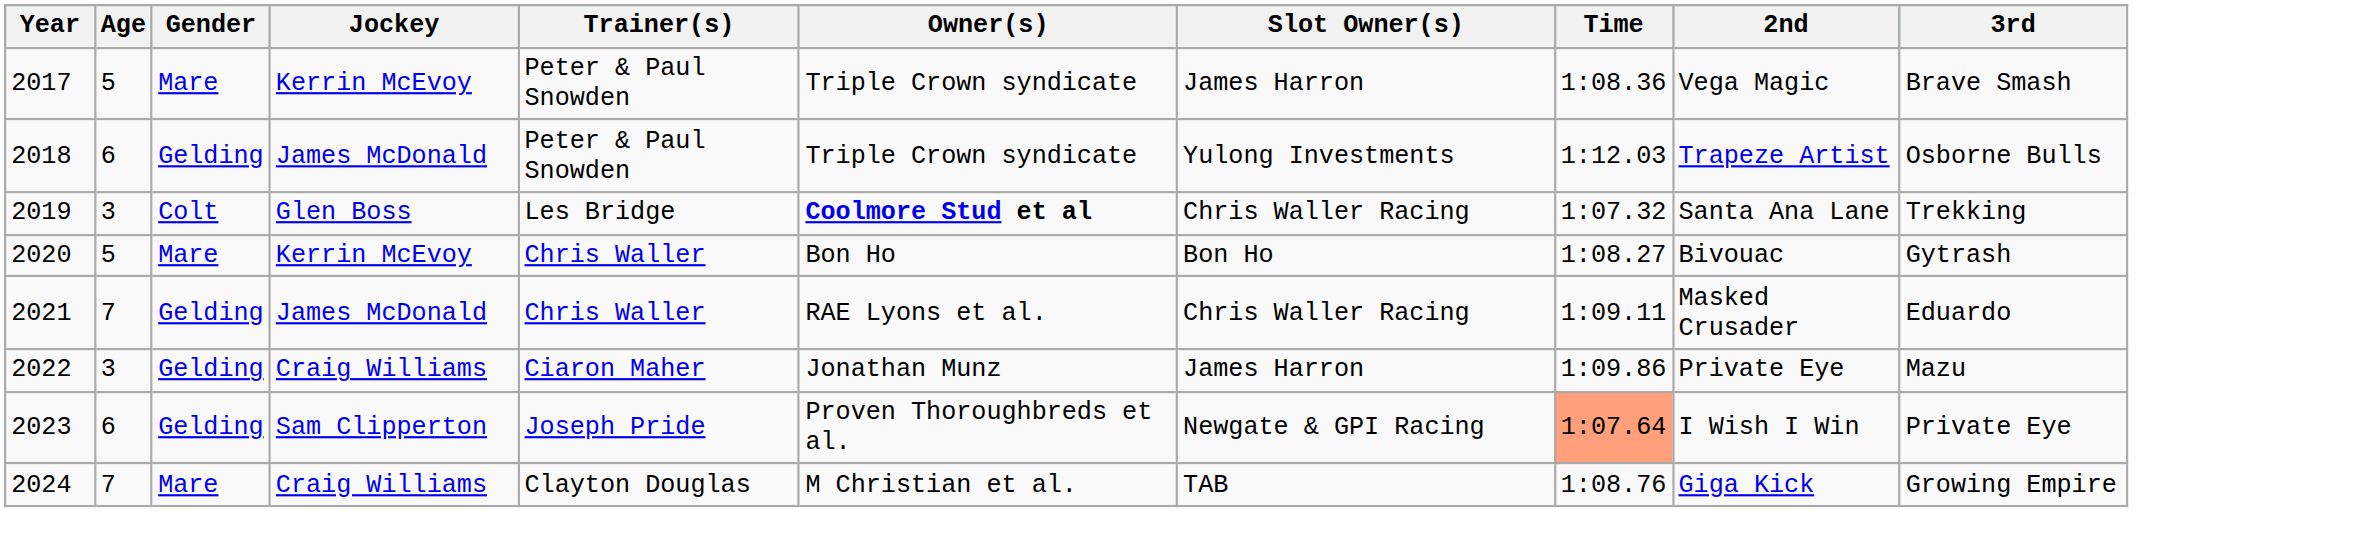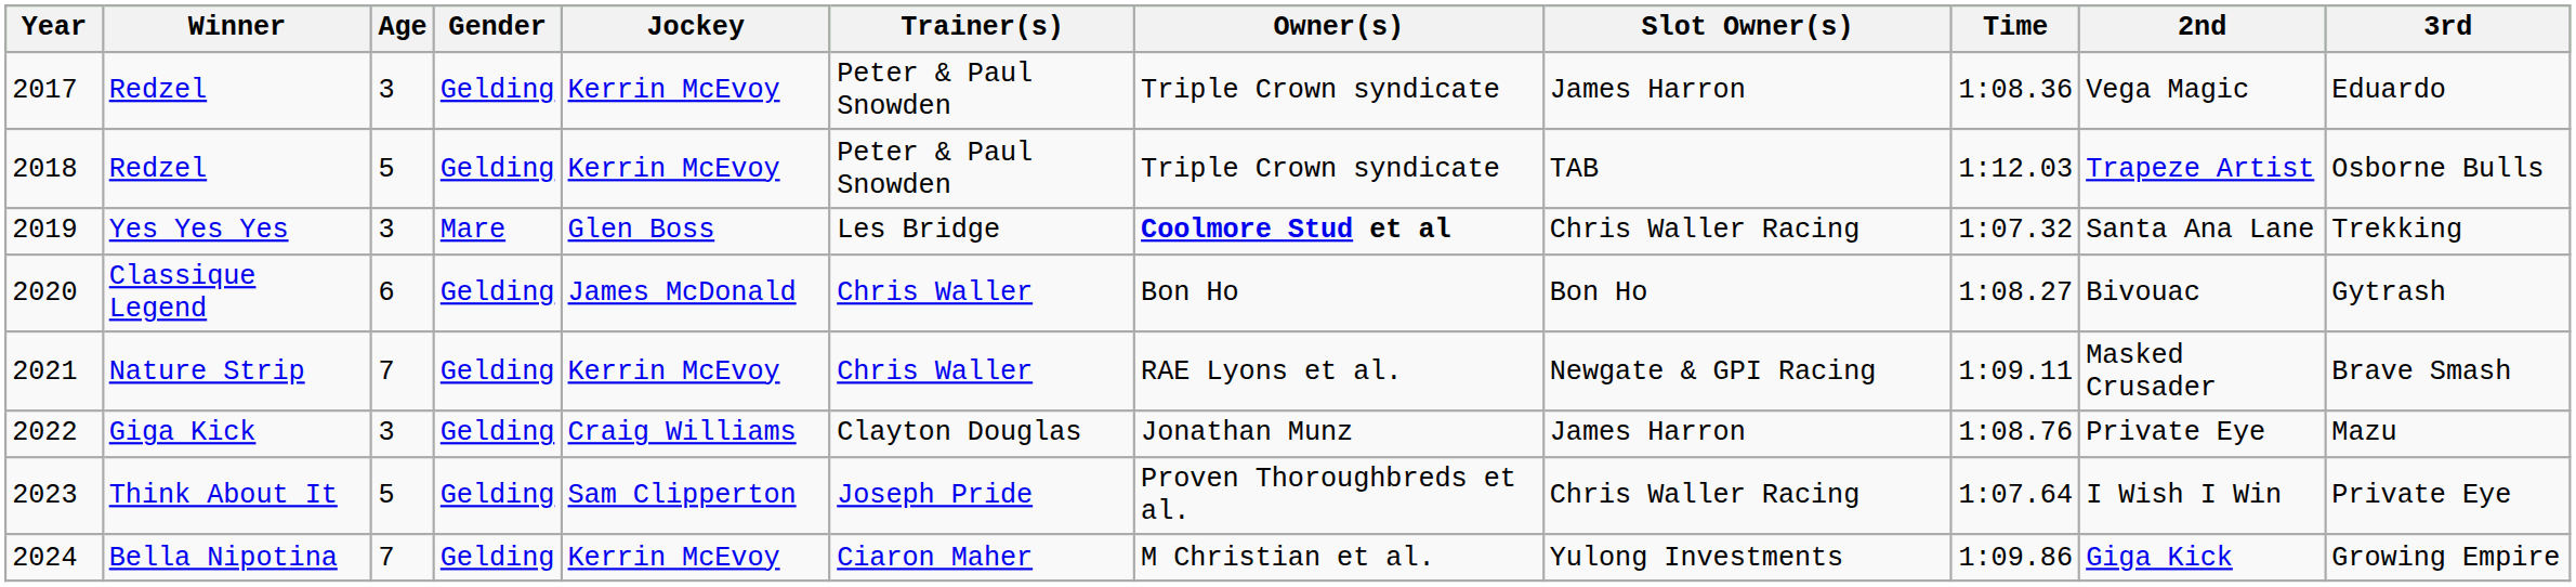 <table class ="wikitable sortable" | border="1" cellpadding="0" style="border-collapse: collapse; font-size:90%">
 <tr bgcolor="#77dd77" align="center">
 <th width="36px"><strong>Year</strong><br></th>
+<th width="110x"><strong>Winner</strong><br></th>
 <th width="5px"><strong>Age</strong></th>
 <th width="10px"><strong>Gender</strong></th>
 <th width="110px"><strong>Jockey</strong><br></th>
 <th width="125px"><strong>Trainer(s)</strong><br></th>
 <th width="170px"><strong>Owner(s)</strong><br></th>
 <th width="170px"><strong>Slot Owner(s)</strong><br></th>
 <th width="40px"><strong>Time</strong><br></th>
 <th width="100x"><strong>2nd</strong><br></th>
 <th width="100x"><strong>3rd</strong></th>
 </tr>
 <tr>
 <td>2017</td>
-<td>5</td>
-<td><a href='#'>Mare</a></td>
+<td><a href='#'>Redzel</a></td>
+<td>3</td>
+<td><a href='#'>Gelding</a></td>
 <td><a href='#'>Kerrin McEvoy</a></td>
 <td>Peter & Paul Snowden</td>
 <td>Triple Crown syndicate</td>
 <td>James Harron</td>
 <td>1:08.36</td>
 <td>Vega Magic</td>
-<td>Brave Smash</td>
+<td>Eduardo</td>
 </tr>
 <tr>
 <td>2018</td>
-<td>6</td>
+<td><a href='#'>Redzel</a></td>
+<td>5</td>
 <td><a href='#'>Gelding</a></td>
-<td><a href='#'>James McDonald</a></td>
+<td><a href='#'>Kerrin McEvoy</a></td>
 <td>Peter & Paul Snowden</td>
 <td>Triple Crown syndicate</td>
-<td>Yulong Investments</td>
+<td>TAB</td>
 <td>1:12.03</td>
 <td><a href='#'>Trapeze Artist</a></td>
 <td>Osborne Bulls</td>
 </tr>
 <tr>
 <td>2019</td>
+<td><a href='#'>Yes Yes Yes</a></td>
 <td>3</td>
-<td><a href='#'>Colt</a></td>
+<td><a href='#'>Mare</a></td>
 <td><a href='#'>Glen Boss</a></td>
 <td>Les Bridge</td>
 <td><strong><a href='#'>Coolmore Stud</a> et al</strong></td>
 <td>Chris Waller Racing</td>
 <td>1:07.32</td>
 <td>Santa Ana Lane</td>
 <td>Trekking</td>
 </tr>
 <tr>
 <td>2020</td>
-<td>5</td>
-<td><a href='#'>Mare</a></td>
-<td><a href='#'>Kerrin McEvoy</a></td>
+<td><a href='#'>Classique Legend</a></td>
+<td>6</td>
+<td><a href='#'>Gelding</a></td>
+<td><a href='#'>James McDonald</a></td>
 <td><a href='#'>Chris Waller</a></td>
 <td>Bon Ho</td>
 <td>Bon Ho</td>
 <td>1:08.27</td>
 <td>Bivouac</td>
 <td>Gytrash</td>
 </tr>
 <tr>
 <td>2021</td>
+<td><a href='#'>Nature Strip</a></td>
 <td>7</td>
 <td><a href='#'>Gelding</a></td>
-<td><a href='#'>James McDonald</a></td>
+<td><a href='#'>Kerrin McEvoy</a></td>
 <td><a href='#'>Chris Waller</a></td>
 <td>RAE Lyons et al.</td>
-<td>Chris Waller Racing</td>
+<td>Newgate & GPI Racing</td>
 <td>1:09.11</td>
 <td>Masked Crusader</td>
-<td>Eduardo</td>
+<td>Brave Smash</td>
 </tr>
 <tr>
 <td>2022</td>
+<td><a href='#'>Giga Kick</a></td>
 <td>3</td>
 <td><a href='#'>Gelding</a></td>
 <td><a href='#'>Craig Williams</a></td>
-<td><a href='#'>Ciaron Maher</a></td>
+<td>Clayton Douglas</td>
 <td>Jonathan Munz</td>
 <td>James Harron</td>
-<td>1:09.86</td>
+<td>1:08.76</td>
 <td>Private Eye</td>
 <td>Mazu</td>
 </tr>
 <tr>
 <td>2023</td>
-<td>6</td>
+<td><a href='#'>Think About It</a></td>
+<td>5</td>
 <td><a href='#'>Gelding</a></td>
 <td><a href='#'>Sam Clipperton</a></td>
 <td><a href='#'>Joseph Pride</a></td>
 <td>Proven Thoroughbreds et al.</td>
-<td>Newgate & GPI Racing</td>
-<td style="background: lightsalmon;">1:07.64</td>
+<td>Chris Waller Racing</td>
+<td>1:07.64</td>
 <td>I Wish I Win</td>
 <td>Private Eye</td>
 </tr>
 <tr>
 <td>2024</td>
+<td><a href='#'>Bella Nipotina</a></td>
 <td>7</td>
-<td><a href='#'>Mare</a></td>
-<td><a href='#'>Craig Williams</a></td>
-<td>Clayton Douglas</td>
+<td><a href='#'>Gelding</a></td>
+<td><a href='#'>Kerrin McEvoy</a></td>
+<td><a href='#'>Ciaron Maher</a></td>
 <td>M Christian et al.</td>
-<td>TAB</td>
-<td>1:08.76</td>
+<td>Yulong Investments</td>
+<td>1:09.86</td>
 <td><a href='#'>Giga Kick</a></td>
 <td>Growing Empire</td>
 </tr>
 </table>
